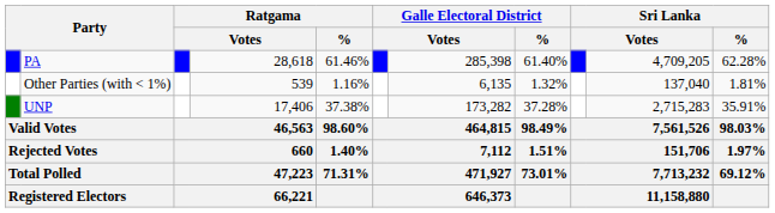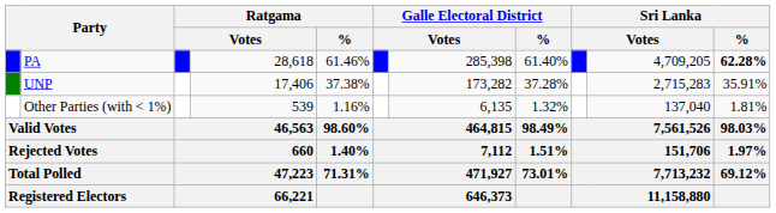 <table class="wikitable">
 <tr>
 <th colspan="2" width="144px"rowspan="2">Party</th>
 <th colspan="3" width="216px">Ratgama</th>
 <th colspan="3" width="216px"><a href='#'>Galle Electoral District</a></th>
 <th colspan="3" width="216px">Sri Lanka</th>
 </tr>
 <tr>
 <th colspan="2" width="144px">Votes</th>
 <th>%</th>
 <th colspan="2" width="144px">Votes</th>
 <th>%</th>
 <th colspan="2" width="144px">Votes</th>
 <th>%</th>
 </tr>
 <tr>
 <td style="background-color:blue;" width="10px"></td>
 <td style="text-align:left;"><a href='#'>PA</a></td>
 <td style="background-color:blue;" width="10px"></td>
 <td style="text-align:right;">28,618</td>
 <td style="text-align:right;">61.46%</td>
 <td style="background-color:blue;" width="10px"></td>
 <td style="text-align:right;">285,398</td>
 <td style="text-align:right;">61.40%</td>
 <td style="background-color:blue;" width="10px"></td>
 <td style="text-align:right;">4,709,205</td>
-<td style="text-align:right;">62.28%</td>
+<td style="text-align:right;"><strong>62.28%</strong></td>
+</tr>
+<tr>
+<td style="background-color:green;" width="10px"></td>
+<td style="text-align:left;"><a href='#'>UNP</a></td>
+<td style="background-color:white;" width="10px"></td>
+<td style="text-align:right;">17,406</td>
+<td style="text-align:right;">37.38%</td>
+<td style="background-color:white;" width="10px"></td>
+<td style="text-align:right;">173,282</td>
+<td style="text-align:right;">37.28%</td>
+<td style="background-color:white;" width="10px"></td>
+<td style="text-align:right;">2,715,283</td>
+<td style="text-align:right;">35.91%</td>
 </tr>
 <tr>
 <td style="background-color:white;" width="10px"></td>
 <td style="text-align:left;">Other Parties (with < 1%)</td>
 <td style="background-color:white;" width="10px"></td>
 <td style="text-align:right;">539</td>
 <td style="text-align:right;">1.16%</td>
 <td style="background-color:white;" width="10px"></td>
 <td style="text-align:right;">6,135</td>
 <td style="text-align:right;">1.32%</td>
 <td style="background-color:white;" width="10px"></td>
 <td style="text-align:right;">137,040</td>
 <td style="text-align:right;">1.81%</td>
-</tr>
-<tr>
-<td style="background-color:green;" width="10px"></td>
-<td style="text-align:left;"><a href='#'>UNP</a></td>
-<td style="background-color:white;" width="10px"></td>
-<td style="text-align:right;">17,406</td>
-<td style="text-align:right;">37.38%</td>
-<td style="background-color:white;" width="10px"></td>
-<td style="text-align:right;">173,282</td>
-<td style="text-align:right;">37.28%</td>
-<td style="background-color:white;" width="10px"></td>
-<td style="text-align:right;">2,715,283</td>
-<td style="text-align:right;">35.91%</td>
 </tr>
 <tr>
 <th colspan="2" width="144px"style="text-align:left;">Valid Votes</th>
 <th style="text-align:right;"colspan="2" width="144px">46,563</th>
 <th style="text-align:right;">98.60%</th>
 <th style="text-align:right;"colspan="2" width="144px">464,815</th>
 <th style="text-align:right;">98.49%</th>
 <th style="text-align:right;"colspan="2" width="144px">7,561,526</th>
 <th style="text-align:right;">98.03%</th>
 </tr>
 <tr>
 <th colspan="2" width="144px"style="text-align:left;">Rejected Votes</th>
 <th style="text-align:right;"colspan="2" width="144px">660</th>
 <th style="text-align:right;">1.40%</th>
 <th style="text-align:right;"colspan="2" width="144px">7,112</th>
 <th style="text-align:right;">1.51%</th>
 <th style="text-align:right;"colspan="2" width="144px">151,706</th>
 <th style="text-align:right;">1.97%</th>
 </tr>
 <tr>
 <th colspan="2" width="144px"style="text-align:left;">Total Polled</th>
 <th style="text-align:right;"colspan="2" width="144px">47,223</th>
 <th style="text-align:right;">71.31%</th>
 <th style="text-align:right;"colspan="2" width="144px">471,927</th>
 <th style="text-align:right;">73.01%</th>
 <th style="text-align:right;"colspan="2" width="144px">7,713,232</th>
 <th style="text-align:right;">69.12%</th>
 </tr>
 <tr>
 <th colspan="2" width="144px"style="text-align:left;">Registered Electors</th>
 <th style="text-align:right;"colspan="2" width="144px">66,221</th>
 <th></th>
 <th style="text-align:right;"colspan="2" width="144px">646,373</th>
 <th></th>
 <th style="text-align:right;"colspan="2" width="144px">11,158,880</th>
 <th></th>
 </tr>
 </table>
